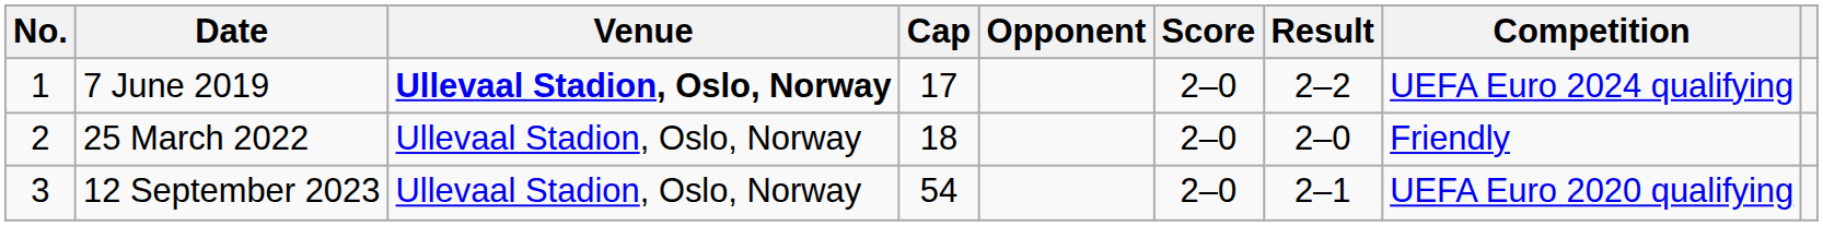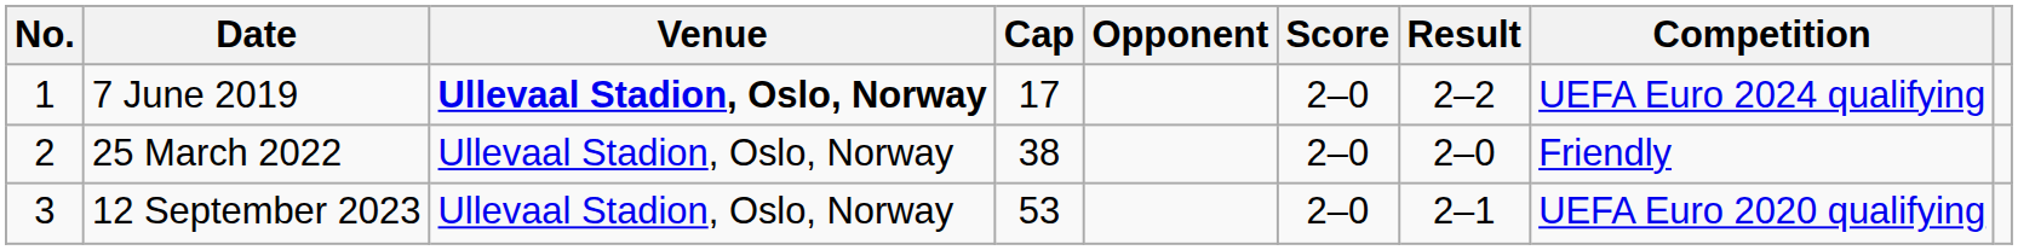 <table class="wikitable sortable">
 <tr>
 <th scope="col">No.</th>
 <th scope="col">Date</th>
 <th scope="col">Venue</th>
 <th scope="col">Cap</th>
 <th scope="col">Opponent</th>
 <th scope="col">Score</th>
 <th scope="col">Result</th>
 <th scope="col">Competition</th>
 <th scope="col" class="unsortable"></th>
 </tr>
 <tr>
 <td style="text-align: center;">1</td>
 <td>7 June 2019</td>
 <td><strong><a href='#'>Ullevaal Stadion</a>, Oslo, Norway</strong></td>
 <td style="text-align: center;">17</td>
 <td></td>
 <td style="text-align: center;">2–0</td>
 <td style="text-align: center;">2–2</td>
 <td><a href='#'>UEFA Euro 2024 qualifying</a></td>
 <td style="text-align: center;"></td>
 </tr>
 <tr>
 <td style="text-align: center;">2</td>
 <td>25 March 2022</td>
 <td><a href='#'>Ullevaal Stadion</a>, Oslo, Norway</td>
-<td style="text-align: center;">18</td>
+<td style="text-align: center;">38</td>
 <td></td>
 <td style="text-align: center;">2–0</td>
 <td style="text-align: center;">2–0</td>
 <td><a href='#'>Friendly</a></td>
 <td style="text-align: center;"></td>
 </tr>
 <tr>
 <td style="text-align: center;">3</td>
 <td>12 September 2023</td>
 <td><a href='#'>Ullevaal Stadion</a>, Oslo, Norway</td>
-<td style="text-align: center;">54</td>
+<td style="text-align: center;">53</td>
 <td></td>
 <td style="text-align: center;">2–0</td>
 <td style="text-align: center;">2–1</td>
 <td><a href='#'>UEFA Euro 2020 qualifying</a></td>
 <td style="text-align: center;"></td>
 </tr>
 </table>
